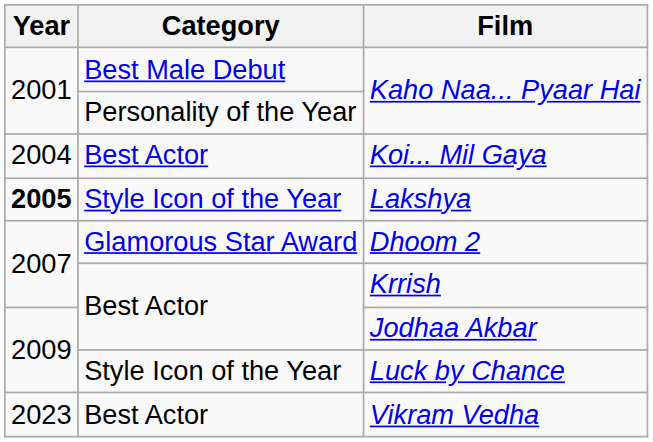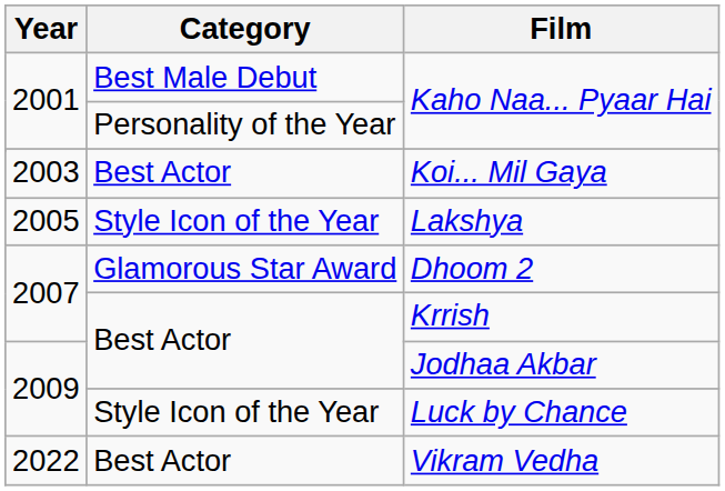 <table class="wikitable">
 <tr>
 <th>Year</th>
 <th>Category</th>
 <th>Film</th>
 </tr>
 <tr>
 <td rowspan="3">2001</td>
 <td><a href='#'>Best Male Debut</a></td>
 <td rowspan="3"><em><a href='#'>Kaho Naa... Pyaar Hai</a></em></td>
 </tr>
 <tr>
 <td>Personality of the Year</td>
 </tr>
 <tr>
 <td rowspan="2"><a href='#'>Best Actor</a></td>
 </tr>
 <tr>
-<td>2004</td>
+<td>2003</td>
 <td><em><a href='#'>Koi... Mil Gaya</a></em></td>
 </tr>
 <tr>
-<td><strong>2005</strong></td>
+<td>2005</td>
 <td><a href='#'>Style Icon of the Year</a></td>
 <td><em><a href='#'>Lakshya</a></em></td>
 </tr>
 <tr>
 <td rowspan="2">2007</td>
 <td><a href='#'>Glamorous Star Award</a></td>
 <td><em><a href='#'>Dhoom 2</a></em></td>
 </tr>
 <tr>
 <td rowspan="2">Best Actor</td>
 <td><em><a href='#'>Krrish</a></em></td>
 </tr>
 <tr>
 <td rowspan="2">2009</td>
 <td><em><a href='#'>Jodhaa Akbar</a></em></td>
 </tr>
 <tr>
 <td>Style Icon of the Year</td>
 <td><em><a href='#'>Luck by Chance</a></em></td>
 </tr>
 <tr>
-<td>2023</td>
+<td>2022</td>
 <td>Best Actor</td>
 <td><em><a href='#'>Vikram Vedha</a></em></td>
 </tr>
 </table>
